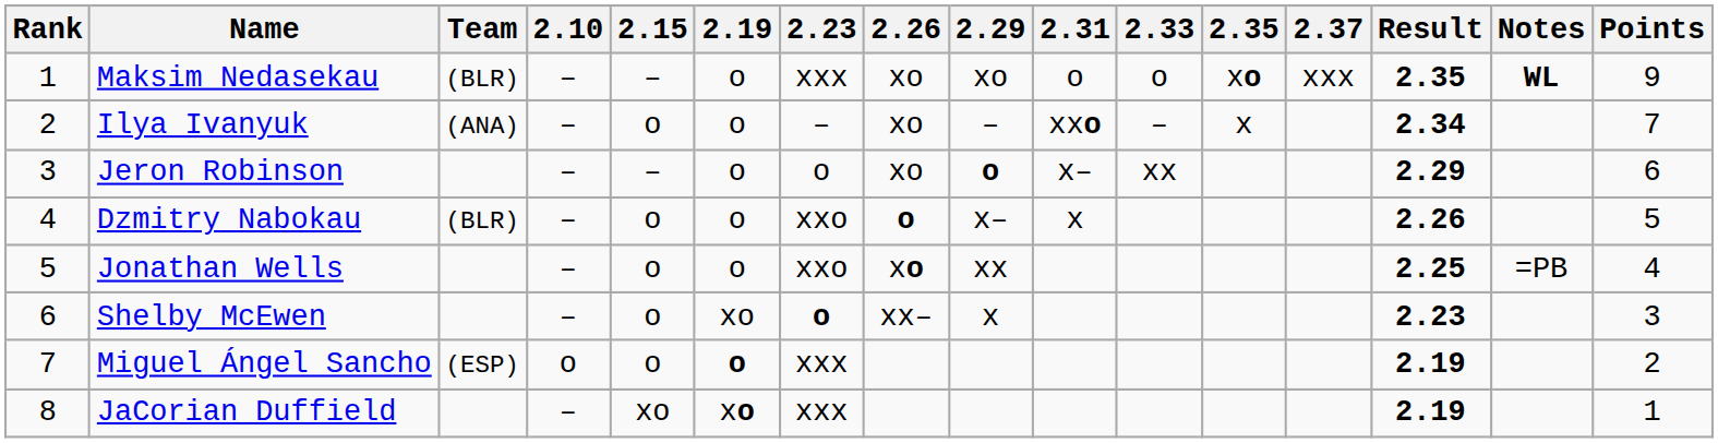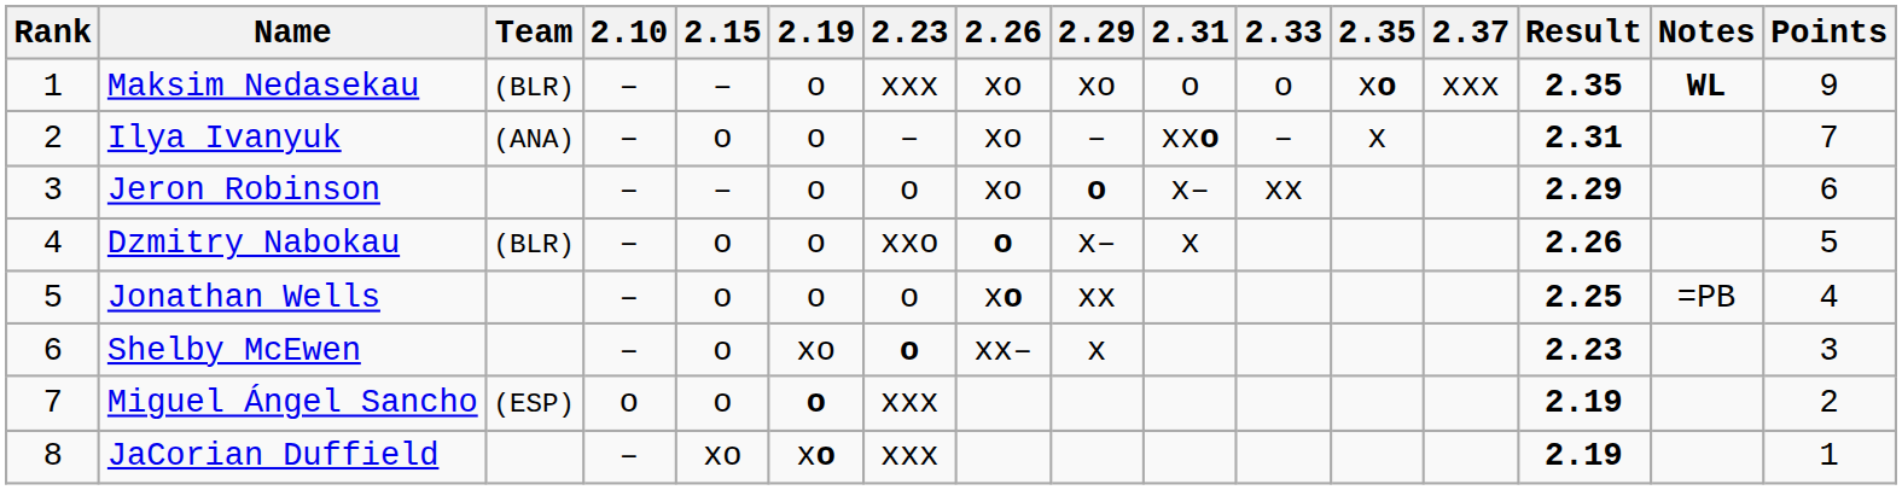 <table class="wikitable sortable" style="text-align:center">
 <tr>
 <th>Rank</th>
 <th>Name</th>
 <th>Team</th>
 <th>2.10</th>
 <th>2.15</th>
 <th>2.19</th>
 <th>2.23</th>
 <th>2.26</th>
 <th>2.29</th>
 <th>2.31</th>
 <th>2.33</th>
 <th>2.35</th>
 <th>2.37</th>
 <th>Result</th>
 <th>Notes</th>
 <th>Points</th>
 </tr>
 <tr>
 <td>1</td>
 <td align=left><a href='#'>Maksim Nedasekau</a></td>
 <td align=left> <small>(BLR)</small></td>
 <td>–</td>
 <td>–</td>
 <td>o</td>
 <td>xxx</td>
 <td>xo</td>
 <td>xo</td>
 <td>o</td>
 <td>o</td>
 <td>x<strong>o</strong></td>
 <td>xxx</td>
 <td><strong>2.35</strong></td>
 <td><strong>WL</strong></td>
 <td>9</td>
 </tr>
 <tr>
 <td>2</td>
 <td align=left><a href='#'>Ilya Ivanyuk</a></td>
 <td align=left> <small>(ANA)</small></td>
 <td>–</td>
 <td>o</td>
 <td>o</td>
 <td>–</td>
 <td>xo</td>
 <td>–</td>
 <td>xx<strong>o</strong></td>
 <td>–</td>
 <td>x</td>
 <td></td>
-<td><strong>2.34</strong></td>
+<td><strong>2.31</strong></td>
 <td></td>
 <td>7</td>
 </tr>
 <tr>
 <td>3</td>
 <td align=left><a href='#'>Jeron Robinson</a></td>
 <td align=left></td>
 <td>–</td>
 <td>–</td>
 <td>o</td>
 <td>o</td>
 <td>xo</td>
 <td><strong>o</strong></td>
 <td>x–</td>
 <td>xx</td>
 <td></td>
 <td></td>
 <td><strong>2.29</strong></td>
 <td></td>
 <td>6</td>
 </tr>
 <tr>
 <td>4</td>
 <td align=left><a href='#'>Dzmitry Nabokau</a></td>
 <td align=left> <small>(BLR)</small></td>
 <td>–</td>
 <td>o</td>
 <td>o</td>
 <td>xxo</td>
 <td><strong>o</strong></td>
 <td>x–</td>
 <td>x</td>
 <td></td>
 <td></td>
 <td></td>
 <td><strong>2.26</strong></td>
 <td></td>
 <td>5</td>
 </tr>
 <tr>
 <td>5</td>
 <td align=left><a href='#'>Jonathan Wells</a></td>
 <td align=left></td>
 <td>–</td>
 <td>o</td>
 <td>o</td>
-<td>xxo</td>
+<td>o</td>
 <td>x<strong>o</strong></td>
 <td>xx</td>
 <td></td>
 <td></td>
 <td></td>
 <td></td>
 <td><strong>2.25</strong></td>
 <td>=PB</td>
 <td>4</td>
 </tr>
 <tr>
 <td>6</td>
 <td align=left><a href='#'>Shelby McEwen</a></td>
 <td align=left></td>
 <td>–</td>
 <td>o</td>
 <td>xo</td>
 <td><strong>o</strong></td>
 <td>xx–</td>
 <td>x</td>
 <td></td>
 <td></td>
 <td></td>
 <td></td>
 <td><strong>2.23</strong></td>
 <td></td>
 <td>3</td>
 </tr>
 <tr>
 <td>7</td>
 <td align=left><a href='#'>Miguel Ángel Sancho</a></td>
 <td align=left> <small>(ESP)</small></td>
 <td>o</td>
 <td>o</td>
 <td><strong>o</strong></td>
 <td>xxx</td>
 <td></td>
 <td></td>
 <td></td>
 <td></td>
 <td></td>
 <td></td>
 <td><strong>2.19</strong></td>
 <td></td>
 <td>2</td>
 </tr>
 <tr>
 <td>8</td>
 <td align=left><a href='#'>JaCorian Duffield</a></td>
 <td align=left></td>
 <td>–</td>
 <td>xo</td>
 <td>x<strong>o</strong></td>
 <td>xxx</td>
 <td></td>
 <td></td>
 <td></td>
 <td></td>
 <td></td>
 <td></td>
 <td><strong>2.19</strong></td>
 <td></td>
 <td>1</td>
 </tr>
 </table>
